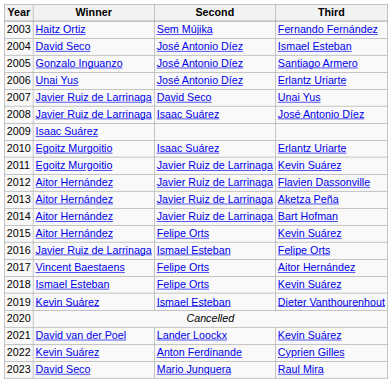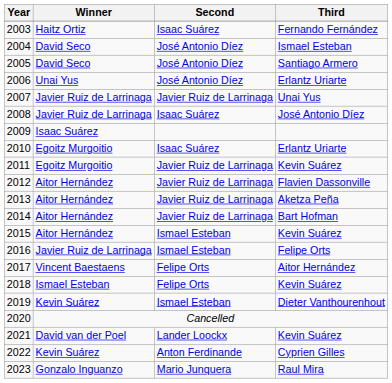 <table class="wikitable">
 <tr>
 <th>Year</th>
 <th>Winner</th>
 <th>Second</th>
 <th>Third</th>
 </tr>
 <tr>
 </tr>
 <tr>
 <td>2003</td>
 <td> <a href='#'>Haitz Ortiz</a></td>
-<td> <a href='#'>Sem Mújika</a></td>
+<td> <a href='#'>Isaac Suárez</a></td>
 <td> <a href='#'>Fernando Fernández</a></td>
 </tr>
 <tr>
 <td>2004</td>
 <td> <a href='#'>David Seco</a></td>
 <td> <a href='#'>José Antonio Díez</a></td>
 <td> <a href='#'>Ismael Esteban</a></td>
 </tr>
 <tr>
 <td>2005</td>
-<td> <a href='#'>Gonzalo Inguanzo</a></td>
+<td> <a href='#'>David Seco</a></td>
 <td> <a href='#'>José Antonio Díez</a></td>
 <td> <a href='#'>Santiago Armero</a></td>
 </tr>
 <tr>
 <td>2006</td>
 <td> <a href='#'>Unai Yus</a></td>
 <td> <a href='#'>José Antonio Díez</a></td>
 <td> <a href='#'>Erlantz Uriarte</a></td>
 </tr>
 <tr>
 <td>2007</td>
 <td> <a href='#'>Javier Ruiz de Larrinaga</a></td>
-<td> <a href='#'>David Seco</a></td>
+<td> <a href='#'>Javier Ruiz de Larrinaga</a></td>
 <td> <a href='#'>Unai Yus</a></td>
 </tr>
 <tr>
 <td>2008</td>
 <td> <a href='#'>Javier Ruiz de Larrinaga</a></td>
 <td> <a href='#'>Isaac Suárez</a></td>
 <td> <a href='#'>José Antonio Díez</a></td>
 </tr>
 <tr>
 <td>2009</td>
 <td> <a href='#'>Isaac Suárez</a></td>
 <td></td>
 <td></td>
 </tr>
 <tr>
 <td>2010</td>
 <td> <a href='#'>Egoitz Murgoitio</a></td>
 <td> <a href='#'>Isaac Suárez</a></td>
 <td> <a href='#'>Erlantz Uriarte</a></td>
 </tr>
 <tr>
 <td>2011</td>
 <td> <a href='#'>Egoitz Murgoitio</a></td>
 <td> <a href='#'>Javier Ruiz de Larrinaga</a></td>
 <td> <a href='#'>Kevin Suárez</a></td>
 </tr>
 <tr>
 <td>2012</td>
 <td> <a href='#'>Aitor Hernández</a></td>
 <td> <a href='#'>Javier Ruiz de Larrinaga</a></td>
 <td> <a href='#'>Flavien Dassonville</a></td>
 </tr>
 <tr>
 <td>2013</td>
 <td> <a href='#'>Aitor Hernández</a></td>
 <td> <a href='#'>Javier Ruiz de Larrinaga</a></td>
 <td> <a href='#'>Aketza Peña</a></td>
 </tr>
 <tr>
 <td>2014</td>
 <td> <a href='#'>Aitor Hernández</a></td>
 <td> <a href='#'>Javier Ruiz de Larrinaga</a></td>
 <td> <a href='#'>Bart Hofman</a></td>
 </tr>
 <tr>
 <td>2015</td>
 <td> <a href='#'>Aitor Hernández</a></td>
-<td> <a href='#'>Felipe Orts</a></td>
+<td> <a href='#'>Ismael Esteban</a></td>
 <td> <a href='#'>Kevin Suárez</a></td>
 </tr>
 <tr>
 <td>2016</td>
 <td> <a href='#'>Javier Ruiz de Larrinaga</a></td>
 <td> <a href='#'>Ismael Esteban</a></td>
 <td> <a href='#'>Felipe Orts</a></td>
 </tr>
 <tr>
 <td>2017</td>
 <td> <a href='#'>Vincent Baestaens</a></td>
 <td> <a href='#'>Felipe Orts</a></td>
 <td> <a href='#'>Aitor Hernández</a></td>
 </tr>
 <tr>
 <td>2018</td>
 <td> <a href='#'>Ismael Esteban</a></td>
 <td> <a href='#'>Felipe Orts</a></td>
 <td> <a href='#'>Kevin Suárez</a></td>
 </tr>
 <tr>
 <td>2019</td>
 <td> <a href='#'>Kevin Suárez</a></td>
 <td> <a href='#'>Ismael Esteban</a></td>
 <td> <a href='#'>Dieter Vanthourenhout</a></td>
 </tr>
 <tr>
 <td>2020</td>
 <td colspan=3 align=center><em>Cancelled</em></td>
 </tr>
 <tr>
 <td>2021</td>
 <td> <a href='#'>David van der Poel</a></td>
 <td> <a href='#'>Lander Loockx</a></td>
 <td> <a href='#'>Kevin Suárez</a></td>
 </tr>
 <tr>
 <td>2022</td>
 <td> <a href='#'>Kevin Suárez</a></td>
 <td> <a href='#'>Anton Ferdinande</a></td>
 <td> <a href='#'>Cyprien Gilles</a></td>
 </tr>
 <tr>
 <td>2023</td>
-<td> <a href='#'>David Seco</a></td>
+<td> <a href='#'>Gonzalo Inguanzo</a></td>
 <td> <a href='#'>Mario Junquera</a></td>
 <td> <a href='#'>Raul Mira</a></td>
 </tr>
 </table>
